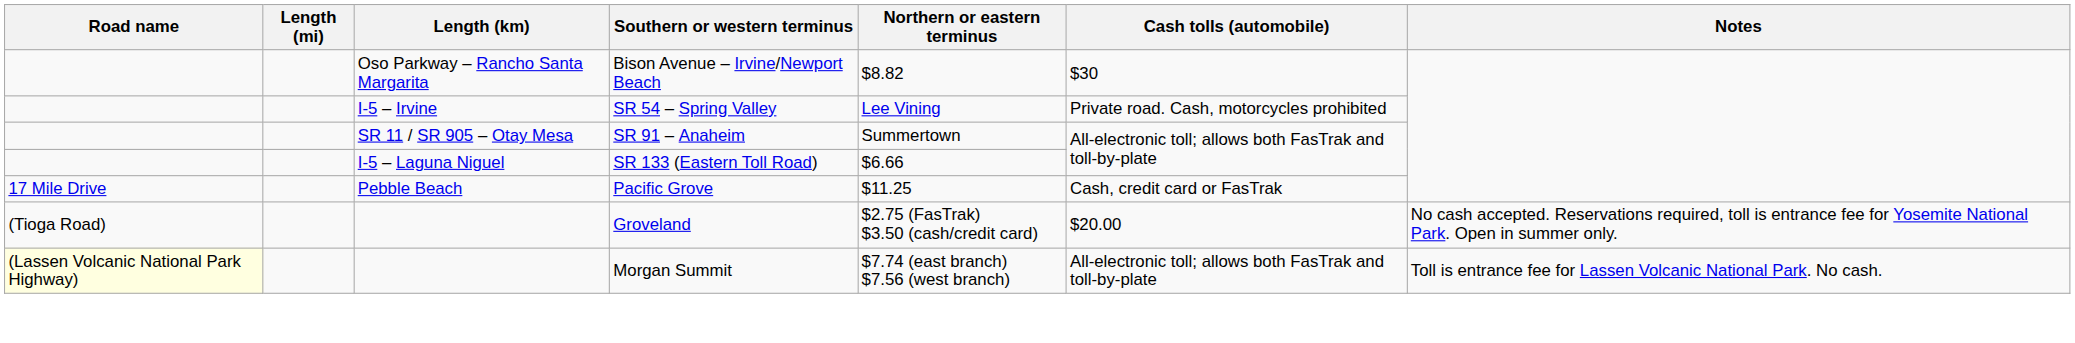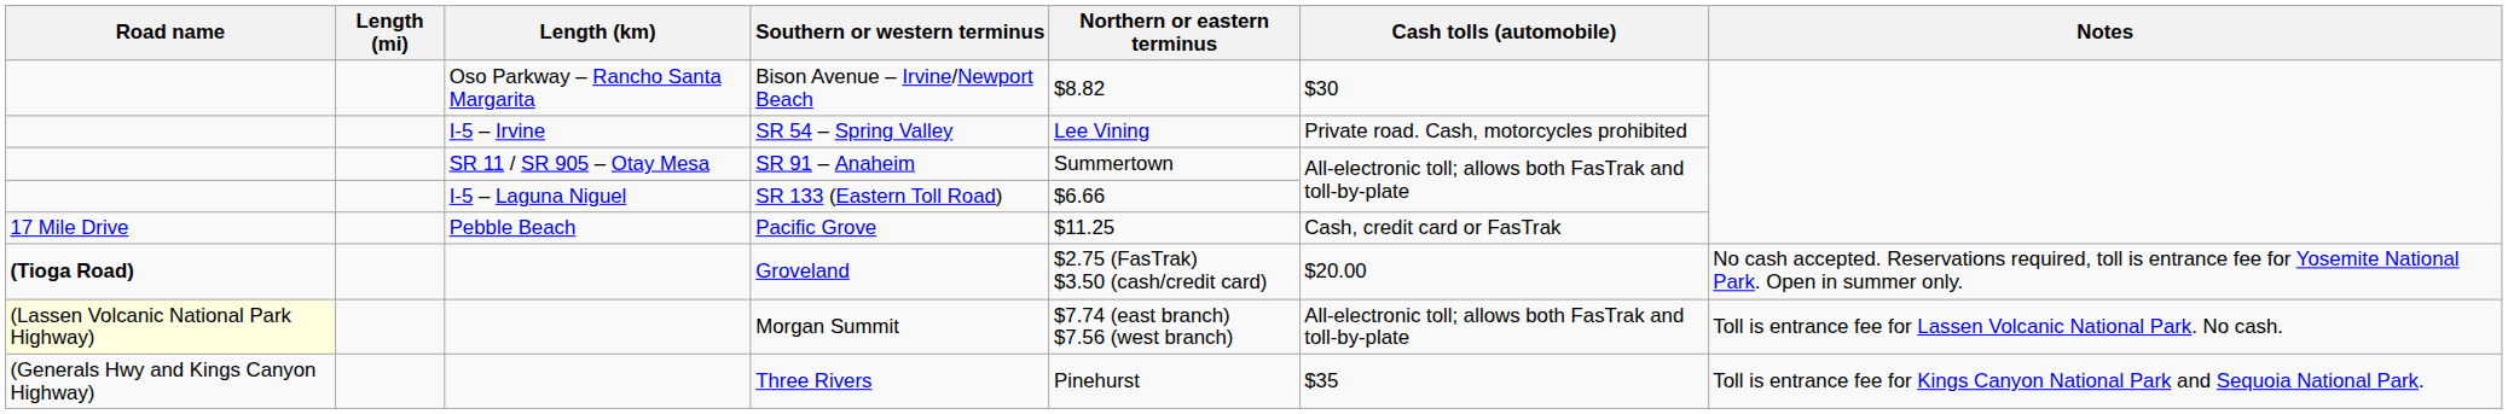 <table class=wikitable>
 <tr>
 <th scope=col>Road name</th>
 <th scope=col>Length (mi)</th>
 <th scope=col>Length (km)</th>
 <th scope=col>Southern or western terminus</th>
 <th scope=col>Northern or eastern terminus</th>
 <th scope=col>Cash tolls (automobile)</th>
 <th scope=col>Notes</th>
 </tr>
 <tr>
 <td></td>
 <td></td>
 <td>Oso Parkway – <a href='#'>Rancho Santa Margarita</a></td>
 <td>Bison Avenue – <a href='#'>Irvine</a>/<a href='#'>Newport Beach</a></td>
 <td>$8.82</td>
 <td>$30</td>
 </tr>
 <tr>
 <td></td>
 <td></td>
 <td><a href='#'>I-5</a> – <a href='#'>Irvine</a></td>
 <td><a href='#'>SR 54</a> – <a href='#'>Spring Valley</a></td>
 <td><a href='#'>Lee Vining</a></td>
 <td>Private road. Cash, motorcycles prohibited</td>
 </tr>
 <tr>
 <td></td>
 <td></td>
 <td><a href='#'>SR 11</a> / <a href='#'>SR 905</a> – <a href='#'>Otay Mesa</a></td>
 <td><a href='#'>SR 91</a> – <a href='#'>Anaheim</a></td>
 <td>Summertown</td>
 <td rowspan="2">All-electronic toll; allows both FasTrak and toll-by-plate</td>
 </tr>
 <tr>
 <td></td>
 <td></td>
 <td><a href='#'>I-5</a> – <a href='#'>Laguna Niguel</a></td>
 <td><a href='#'>SR 133</a> (<a href='#'>Eastern Toll Road</a>)</td>
 <td>$6.66</td>
 </tr>
 <tr>
 <td><a href='#'>17 Mile Drive</a></td>
 <td></td>
 <td><a href='#'>Pebble Beach</a></td>
 <td><a href='#'>Pacific Grove</a></td>
 <td>$11.25</td>
 <td>Cash, credit card or FasTrak</td>
 </tr>
 <tr>
-<td> (Tioga Road)</td>
+<td><strong> (Tioga Road)</strong></td>
 <td></td>
 <td></td>
 <td><a href='#'>Groveland</a></td>
 <td>$2.75 (FasTrak)<br>$3.50 (cash/credit card)</td>
 <td>$20.00</td>
 <td>No cash accepted. Reservations required, toll is entrance fee for <a href='#'>Yosemite National Park</a>. Open in summer only.</td>
 </tr>
 <tr>
 <td style="background: lightyellow;"> (Lassen Volcanic National Park Highway)</td>
 <td></td>
 <td></td>
 <td>Morgan Summit</td>
 <td>$7.74 (east branch)<br>$7.56 (west branch)</td>
 <td>All-electronic toll; allows both FasTrak and toll-by-plate</td>
 <td>Toll is entrance fee for <a href='#'>Lassen Volcanic National Park</a>. No cash.</td>
 </tr>
+<tr>
+<td> (Generals Hwy and Kings Canyon Highway)</td>
+<td></td>
+<td></td>
+<td><a href='#'>Three Rivers</a></td>
+<td>Pinehurst</td>
+<td>$35</td>
+<td>Toll is entrance fee for <a href='#'>Kings Canyon National Park</a> and <a href='#'>Sequoia National Park</a>.</td>
+</tr>
 </table>
